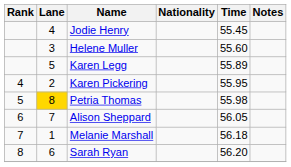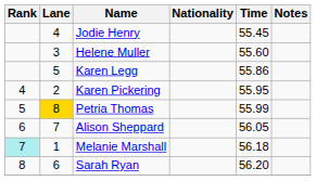 <table class="wikitable sortable" style="text-align:center">
 <tr>
 <th>Rank</th>
 <th>Lane</th>
 <th>Name</th>
 <th>Nationality</th>
 <th>Time</th>
 <th>Notes</th>
 </tr>
 <tr>
 <td></td>
 <td>4</td>
 <td align=left><a href='#'>Jodie Henry</a></td>
 <td align=left></td>
 <td>55.45</td>
 <td></td>
 </tr>
 <tr>
 <td></td>
 <td>3</td>
 <td align=left><a href='#'>Helene Muller</a></td>
 <td align=left></td>
 <td>55.60</td>
 <td></td>
 </tr>
 <tr>
 <td></td>
 <td>5</td>
 <td align=left><a href='#'>Karen Legg</a></td>
 <td align=left></td>
-<td>55.89</td>
+<td>55.86</td>
 <td></td>
 </tr>
 <tr>
 <td>4</td>
 <td>2</td>
 <td align=left><a href='#'>Karen Pickering</a></td>
 <td align=left></td>
 <td>55.95</td>
 <td></td>
 </tr>
 <tr>
 <td>5</td>
 <td style="background: gold;">8</td>
 <td align=left><a href='#'>Petria Thomas</a></td>
 <td align=left></td>
-<td>55.98</td>
+<td>55.99</td>
 <td></td>
 </tr>
 <tr>
 <td>6</td>
 <td>7</td>
 <td align=left><a href='#'>Alison Sheppard</a></td>
 <td align=left></td>
 <td>56.05</td>
 <td></td>
 </tr>
 <tr>
-<td>7</td>
+<td style="background: paleturquoise;">7</td>
 <td>1</td>
 <td align=left><a href='#'>Melanie Marshall</a></td>
 <td align=left></td>
 <td>56.18</td>
 <td></td>
 </tr>
 <tr>
 <td>8</td>
 <td>6</td>
 <td align=left><a href='#'>Sarah Ryan</a></td>
 <td align=left></td>
 <td>56.20</td>
 <td></td>
 </tr>
 <tr>
 </tr>
 </table>
